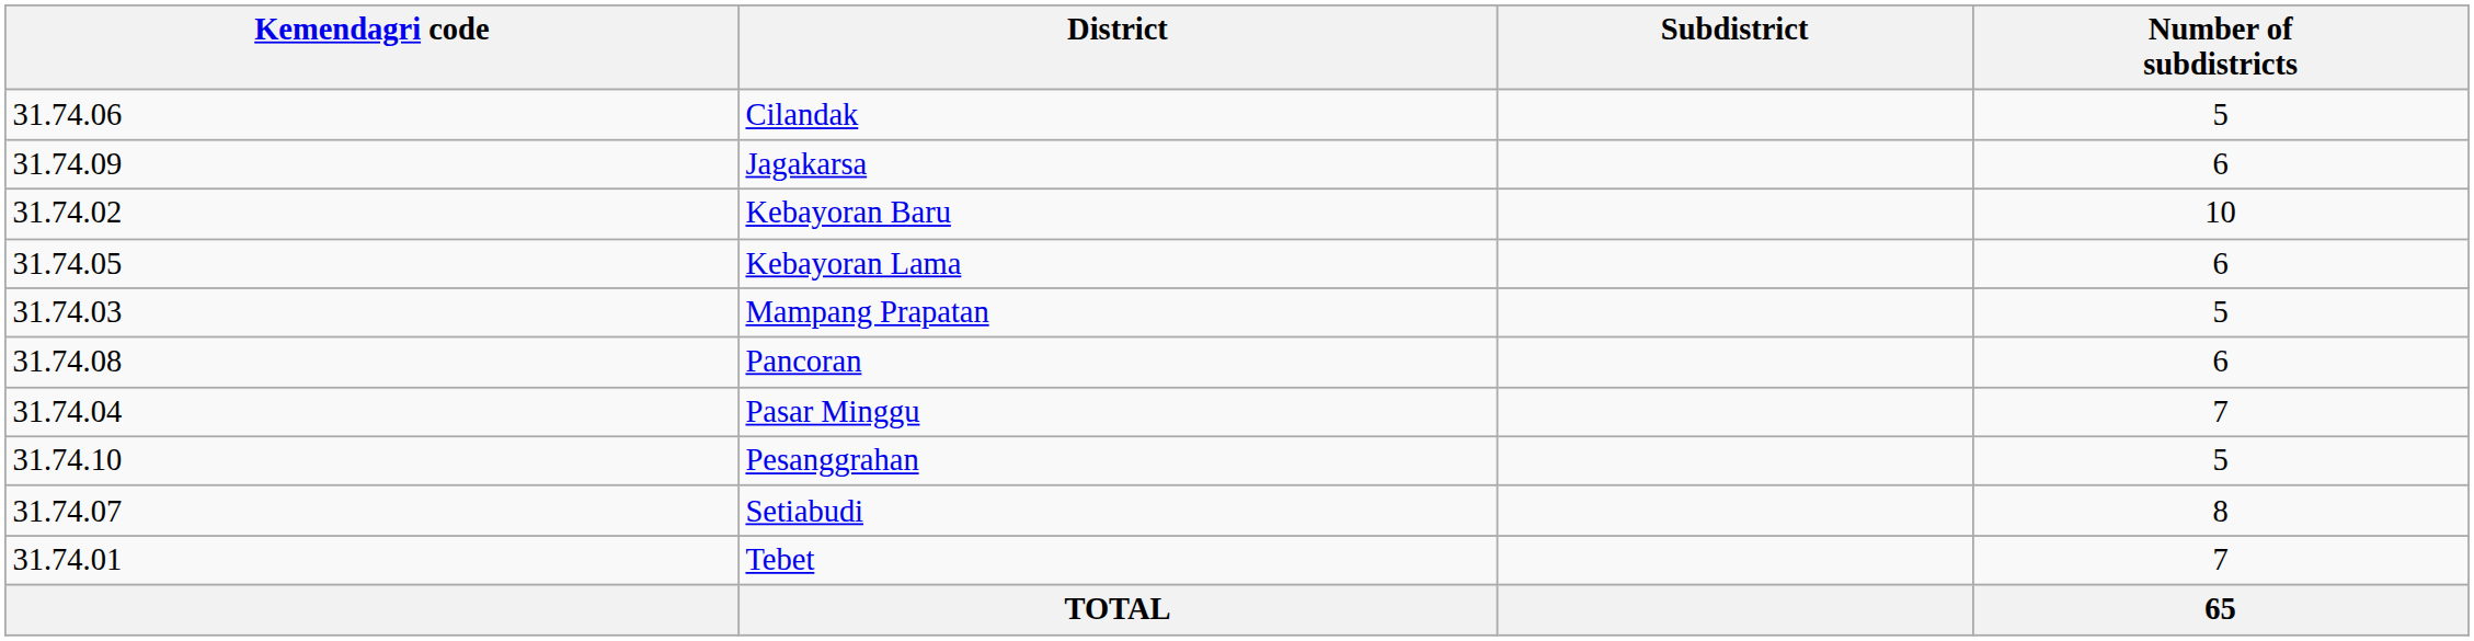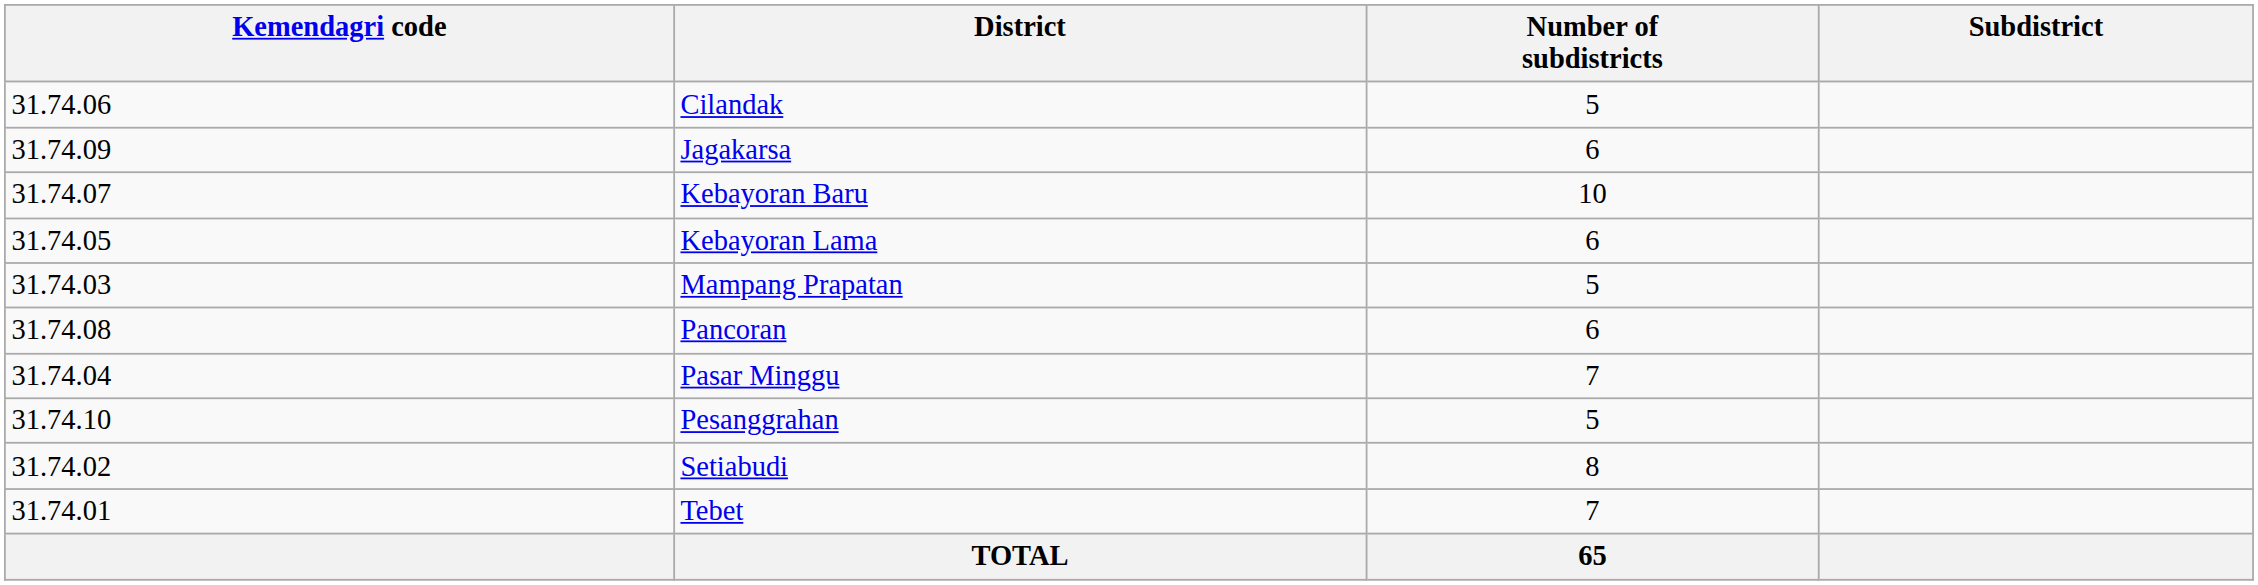 <table class="wikitable sortable" width="100%">
 <tr valign="top" style="background-color: #ccc;">
 <th><a href='#'>Kemendagri</a> code</th>
 <th>District</th>
+<th>Number of<br>subdistricts</th>
 <th>Subdistrict</th>
-<th>Number of<br>subdistricts</th>
 </tr>
 <tr valign="top">
 <td>31.74.06</td>
 <td><a href='#'>Cilandak</a></td>
+<td align="center">5</td>
 <td></td>
-<td align="center">5</td>
 </tr>
 <tr valign="top">
 <td>31.74.09</td>
 <td><a href='#'>Jagakarsa</a></td>
+<td align="center">6</td>
 <td></td>
-<td align="center">6</td>
 </tr>
 <tr valign="top">
-<td>31.74.02</td>
+<td>31.74.07</td>
 <td><a href='#'>Kebayoran Baru</a></td>
+<td align="center">10</td>
 <td></td>
-<td align="center">10</td>
 </tr>
 <tr valign="top">
 <td>31.74.05</td>
 <td><a href='#'>Kebayoran Lama</a></td>
+<td align="center">6</td>
 <td></td>
-<td align="center">6</td>
 </tr>
 <tr valign="top">
 <td>31.74.03</td>
 <td><a href='#'>Mampang Prapatan</a></td>
+<td align="center">5</td>
 <td></td>
-<td align="center">5</td>
 </tr>
 <tr valign="top">
 <td>31.74.08</td>
 <td><a href='#'>Pancoran</a></td>
+<td align="center">6</td>
 <td></td>
-<td align="center">6</td>
 </tr>
 <tr valign="top">
 <td>31.74.04</td>
 <td><a href='#'>Pasar Minggu</a></td>
+<td align="center">7</td>
 <td></td>
-<td align="center">7</td>
 </tr>
 <tr valign="top">
 <td>31.74.10</td>
 <td><a href='#'>Pesanggrahan</a></td>
+<td align="center">5</td>
 <td></td>
-<td align="center">5</td>
 </tr>
 <tr valign="top">
-<td>31.74.07</td>
+<td>31.74.02</td>
 <td><a href='#'>Setiabudi</a></td>
+<td align="center">8</td>
 <td></td>
-<td align="center">8</td>
 </tr>
 <tr valign="top">
 <td>31.74.01</td>
 <td><a href='#'>Tebet</a></td>
+<td align="center">7</td>
 <td></td>
-<td align="center">7</td>
 </tr>
 <tr valign="top" style="background-color: #ccc;">
 <th></th>
 <th>TOTAL</th>
+<th>65</th>
 <th></th>
-<th>65</th>
 </tr>
 </table>
